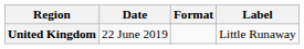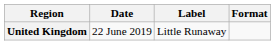 <table class="wikitable plainrowheaders">
 <tr>
 <th scope="col">Region</th>
 <th scope="col">Date</th>
+<th scope="col">Label</th>
 <th scope="col">Format</th>
-<th scope="col">Label</th>
 </tr>
 <tr>
 <th scope="row">United Kingdom</th>
 <td>22 June 2019</td>
+<td>Little Runaway</td>
 <td></td>
-<td>Little Runaway</td>
 </tr>
 </table>
